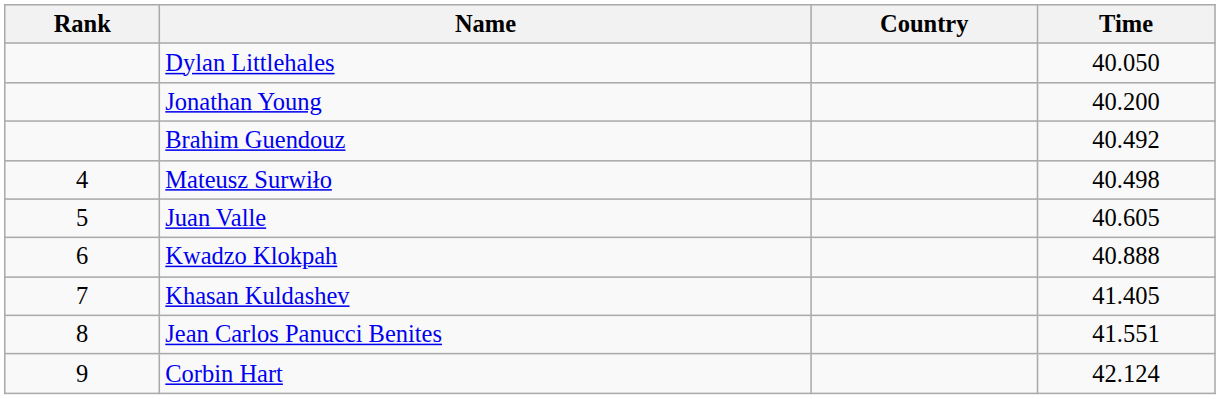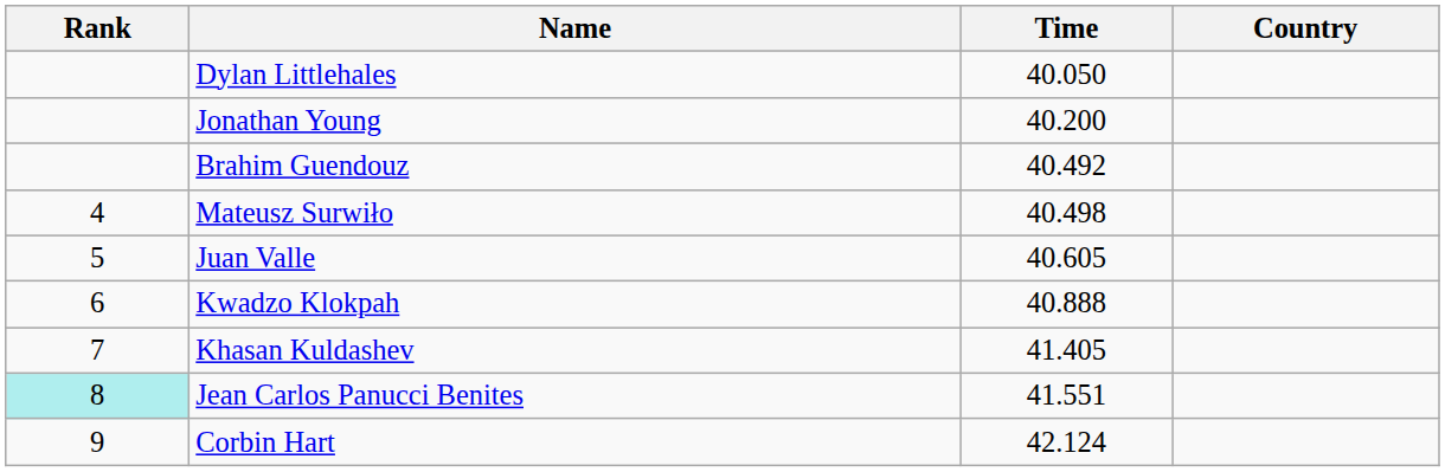 <table class="wikitable" style="text-align:center;width: 50%">
 <tr>
 <th>Rank</th>
 <th>Name</th>
+<th>Time</th>
 <th>Country</th>
-<th>Time</th>
 </tr>
 <tr>
 <td></td>
 <td align="left"><a href='#'>Dylan Littlehales</a></td>
+<td>40.050</td>
 <td align="left"></td>
-<td>40.050</td>
 </tr>
 <tr>
 <td></td>
 <td align="left"><a href='#'>Jonathan Young</a></td>
+<td>40.200</td>
 <td align="left"></td>
-<td>40.200</td>
 </tr>
 <tr>
 <td></td>
 <td align="left"><a href='#'>Brahim Guendouz</a></td>
+<td>40.492</td>
 <td align="left"></td>
-<td>40.492</td>
 </tr>
 <tr>
 <td>4</td>
 <td align="left"><a href='#'>Mateusz Surwiło</a></td>
+<td>40.498</td>
 <td align="left"></td>
-<td>40.498</td>
 </tr>
 <tr>
 <td>5</td>
 <td align="left"><a href='#'>Juan Valle</a></td>
+<td>40.605</td>
 <td align="left"></td>
-<td>40.605</td>
 </tr>
 <tr>
 <td>6</td>
 <td align="left"><a href='#'>Kwadzo Klokpah</a></td>
+<td>40.888</td>
 <td align="left"></td>
-<td>40.888</td>
 </tr>
 <tr>
 <td>7</td>
 <td align="left"><a href='#'>Khasan Kuldashev</a></td>
+<td>41.405</td>
 <td align="left"></td>
-<td>41.405</td>
 </tr>
 <tr>
-<td>8</td>
+<td style="background: paleturquoise;">8</td>
 <td align="left"><a href='#'>Jean Carlos Panucci Benites</a></td>
+<td>41.551</td>
 <td align="left"></td>
-<td>41.551</td>
 </tr>
 <tr>
 <td>9</td>
 <td align="left"><a href='#'>Corbin Hart</a></td>
+<td>42.124</td>
 <td align="left"></td>
-<td>42.124</td>
 </tr>
 </table>
